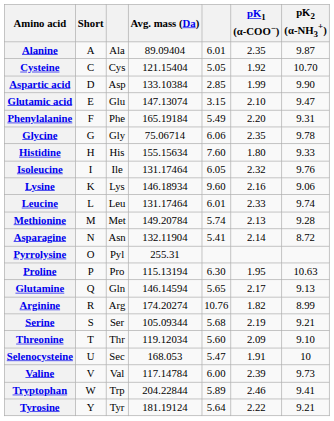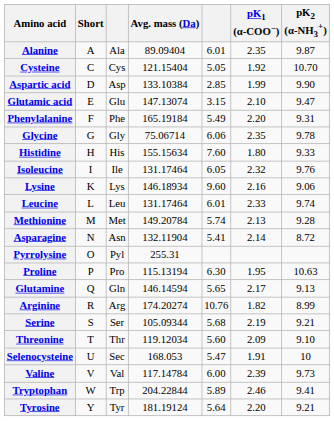 <table class="wikitable sortable" style="text-align: center">
 <tr>
 <th scope="col">Amino acid</th>
 <th scope="col">Short</th>
 <th scope="col"></th>
 <th scope="col">Avg. mass (<a href='#'>Da</a>)</th>
 <th scope="col"></th>
 <th scope="col"><a href='#'>pK</a><sub>1</sub><br>(α-COO<sup>−</sup>)</th>
 <th scope="col">pK<sub>2</sub><br>(α-NH<sub>3</sub><sup>+</sup>)</th>
 </tr>
 <tr>
 <th scope="row" ><a href='#'>Alanine</a></th>
 <td>A</td>
 <td>Ala</td>
 <td>89.09404</td>
 <td>6.01</td>
 <td>2.35</td>
 <td>9.87</td>
 </tr>
 <tr>
 <th scope="row" ><a href='#'>Cysteine</a></th>
 <td>C</td>
 <td>Cys</td>
 <td>121.15404</td>
 <td>5.05</td>
 <td>1.92</td>
 <td>10.70</td>
 </tr>
 <tr>
 <th scope="row" ><a href='#'>Aspartic acid</a></th>
 <td>D</td>
 <td>Asp</td>
 <td>133.10384</td>
 <td>2.85</td>
 <td>1.99</td>
 <td>9.90</td>
 </tr>
 <tr>
 <th scope="row" ><a href='#'>Glutamic acid</a></th>
 <td>E</td>
 <td>Glu</td>
 <td>147.13074</td>
 <td>3.15</td>
 <td>2.10</td>
 <td>9.47</td>
 </tr>
 <tr>
 <th scope="row" ><a href='#'>Phenylalanine</a></th>
 <td>F</td>
 <td>Phe</td>
 <td>165.19184</td>
 <td>5.49</td>
 <td>2.20</td>
 <td>9.31</td>
 </tr>
 <tr>
 <th scope="row" ><a href='#'>Glycine</a></th>
 <td>G</td>
 <td>Gly</td>
 <td>75.06714</td>
 <td>6.06</td>
 <td>2.35</td>
 <td>9.78</td>
 </tr>
 <tr>
 <th scope="row" ><a href='#'>Histidine</a></th>
 <td>H</td>
 <td>His</td>
 <td>155.15634</td>
 <td>7.60</td>
 <td>1.80</td>
 <td>9.33</td>
 </tr>
 <tr>
 <th scope="row" ><a href='#'>Isoleucine</a></th>
 <td>I</td>
 <td>Ile</td>
 <td>131.17464</td>
 <td>6.05</td>
 <td>2.32</td>
 <td>9.76</td>
 </tr>
 <tr>
 <th scope="row" ><a href='#'>Lysine</a></th>
 <td>K</td>
 <td>Lys</td>
 <td>146.18934</td>
 <td>9.60</td>
 <td>2.16</td>
 <td>9.06</td>
 </tr>
 <tr>
 <th scope="row" ><a href='#'>Leucine</a></th>
 <td>L</td>
 <td>Leu</td>
 <td>131.17464</td>
 <td>6.01</td>
 <td>2.33</td>
 <td>9.74</td>
 </tr>
 <tr>
 <th scope="row" ><a href='#'>Methionine</a></th>
 <td>M</td>
 <td>Met</td>
 <td>149.20784</td>
 <td>5.74</td>
 <td>2.13</td>
 <td>9.28</td>
 </tr>
 <tr>
 <th scope="row" ><a href='#'>Asparagine</a></th>
 <td>N</td>
 <td>Asn</td>
 <td>132.11904</td>
 <td>5.41</td>
 <td>2.14</td>
 <td>8.72</td>
 </tr>
 <tr>
 <th scope="row" ><a href='#'>Pyrrolysine</a></th>
 <td>O</td>
 <td>Pyl</td>
 <td>255.31</td>
 <td></td>
 <td></td>
 <td></td>
 </tr>
 <tr>
 <th scope="row" ><a href='#'>Proline</a></th>
 <td>P</td>
 <td>Pro</td>
 <td>115.13194</td>
 <td>6.30</td>
 <td>1.95</td>
 <td>10.63</td>
 </tr>
 <tr>
 <th scope="row" ><a href='#'>Glutamine</a></th>
 <td>Q</td>
 <td>Gln</td>
 <td>146.14594</td>
 <td>5.65</td>
 <td>2.17</td>
 <td>9.13</td>
 </tr>
 <tr>
 <th scope="row" ><a href='#'>Arginine</a></th>
 <td>R</td>
 <td>Arg</td>
 <td>174.20274</td>
 <td>10.76</td>
 <td>1.82</td>
 <td>8.99</td>
 </tr>
 <tr>
 <th scope="row" ><a href='#'>Serine</a></th>
 <td>S</td>
 <td>Ser</td>
 <td>105.09344</td>
 <td>5.68</td>
 <td>2.19</td>
 <td>9.21</td>
 </tr>
 <tr>
 <th scope="row" ><a href='#'>Threonine</a></th>
 <td>T</td>
 <td>Thr</td>
 <td>119.12034</td>
 <td>5.60</td>
 <td>2.09</td>
 <td>9.10</td>
 </tr>
 <tr>
 <th scope="row" ><a href='#'>Selenocysteine</a></th>
 <td>U</td>
 <td>Sec</td>
 <td>168.053</td>
 <td>5.47</td>
 <td>1.91</td>
 <td>10</td>
 </tr>
 <tr>
 <th scope="row" ><a href='#'>Valine</a></th>
 <td>V</td>
 <td>Val</td>
 <td>117.14784</td>
 <td>6.00</td>
 <td>2.39</td>
 <td>9.73</td>
 </tr>
 <tr>
 <th scope="row" ><a href='#'>Tryptophan</a></th>
 <td>W</td>
 <td>Trp</td>
 <td>204.22844</td>
 <td>5.89</td>
 <td>2.46</td>
 <td>9.41</td>
 </tr>
 <tr>
 <th scope="row" ><a href='#'>Tyrosine</a></th>
 <td>Y</td>
 <td>Tyr</td>
 <td>181.19124</td>
 <td>5.64</td>
-<td>2.22</td>
+<td>2.20</td>
 <td>9.21</td>
 </tr>
 </table>
